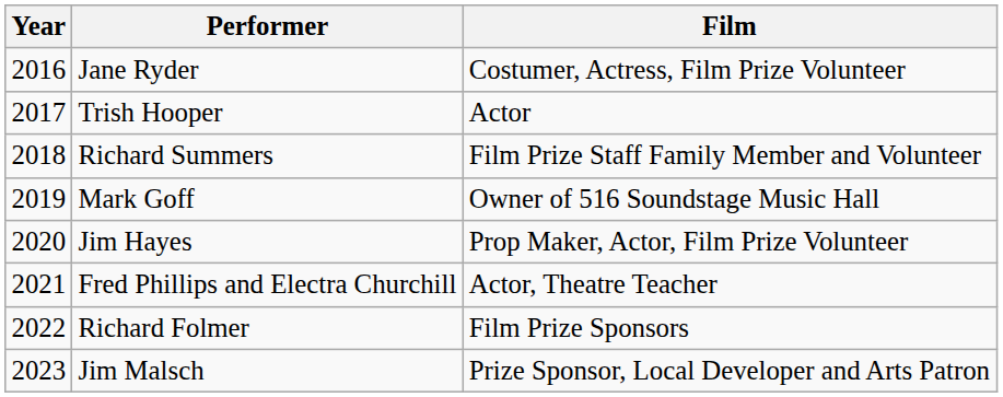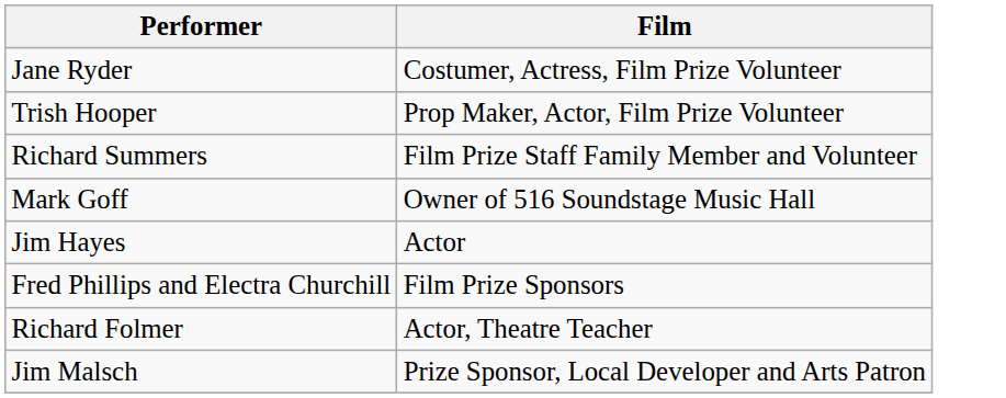 <table class="wikitable sortable">
 <tr>
-<th>Year</th>
 <th>Performer</th>
 <th>Film</th>
 </tr>
 <tr>
-<td>2016</td>
 <td>Jane Ryder</td>
 <td>Costumer, Actress, Film Prize Volunteer</td>
 </tr>
 <tr>
-<td>2017</td>
 <td>Trish Hooper</td>
-<td>Actor</td>
+<td>Prop Maker, Actor, Film Prize Volunteer</td>
 </tr>
 <tr>
-<td>2018</td>
 <td>Richard Summers</td>
 <td>Film Prize Staff Family Member and Volunteer</td>
 </tr>
 <tr>
-<td>2019</td>
 <td>Mark Goff</td>
 <td>Owner of 516 Soundstage Music Hall</td>
 </tr>
 <tr>
-<td>2020</td>
 <td>Jim Hayes</td>
-<td>Prop Maker, Actor, Film Prize Volunteer</td>
+<td>Actor</td>
 </tr>
 <tr>
-<td>2021</td>
 <td>Fred Phillips and Electra Churchill</td>
+<td>Film Prize Sponsors</td>
+</tr>
+<tr>
+<td>Richard Folmer</td>
 <td>Actor, Theatre Teacher</td>
 </tr>
 <tr>
-<td>2022</td>
-<td>Richard Folmer</td>
-<td>Film Prize Sponsors</td>
-</tr>
-<tr>
-<td>2023</td>
 <td>Jim Malsch</td>
 <td>Prize Sponsor, Local Developer and Arts Patron</td>
 </tr>
 </table>
